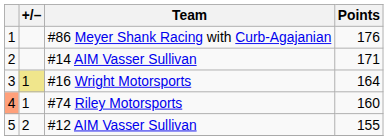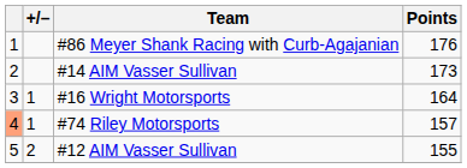 <table class="wikitable" style="font-size: 95%;">
 <tr>
 <th scope="col"></th>
 <th scope="col">+/–</th>
 <th scope="col">Team</th>
 <th scope="col">Points</th>
 </tr>
 <tr>
 <td align=center>1</td>
 <td align="left"></td>
 <td> #86 <a href='#'>Meyer Shank Racing</a> with <a href='#'>Curb-Agajanian</a></td>
 <td align=right>176</td>
 </tr>
 <tr>
 <td align=center>2</td>
 <td align="left"></td>
 <td> #14 <a href='#'>AIM Vasser Sullivan</a></td>
-<td align=right>171</td>
+<td align=right>173</td>
 </tr>
 <tr>
 <td align=center>3</td>
-<td align="left" style="background: khaki;"> 1</td>
+<td align="left"> 1</td>
 <td> #16 <a href='#'>Wright Motorsports</a></td>
 <td align=right>164</td>
 </tr>
 <tr>
 <td align=center style="background: lightsalmon;">4</td>
 <td align="left"> 1</td>
 <td> #74 <a href='#'>Riley Motorsports</a></td>
-<td align=right>160</td>
+<td align=right>157</td>
 </tr>
 <tr>
 <td align=center>5</td>
 <td align="left"> 2</td>
 <td> #12 <a href='#'>AIM Vasser Sullivan</a></td>
 <td align=right>155</td>
 </tr>
 <tr>
 </tr>
 </table>
